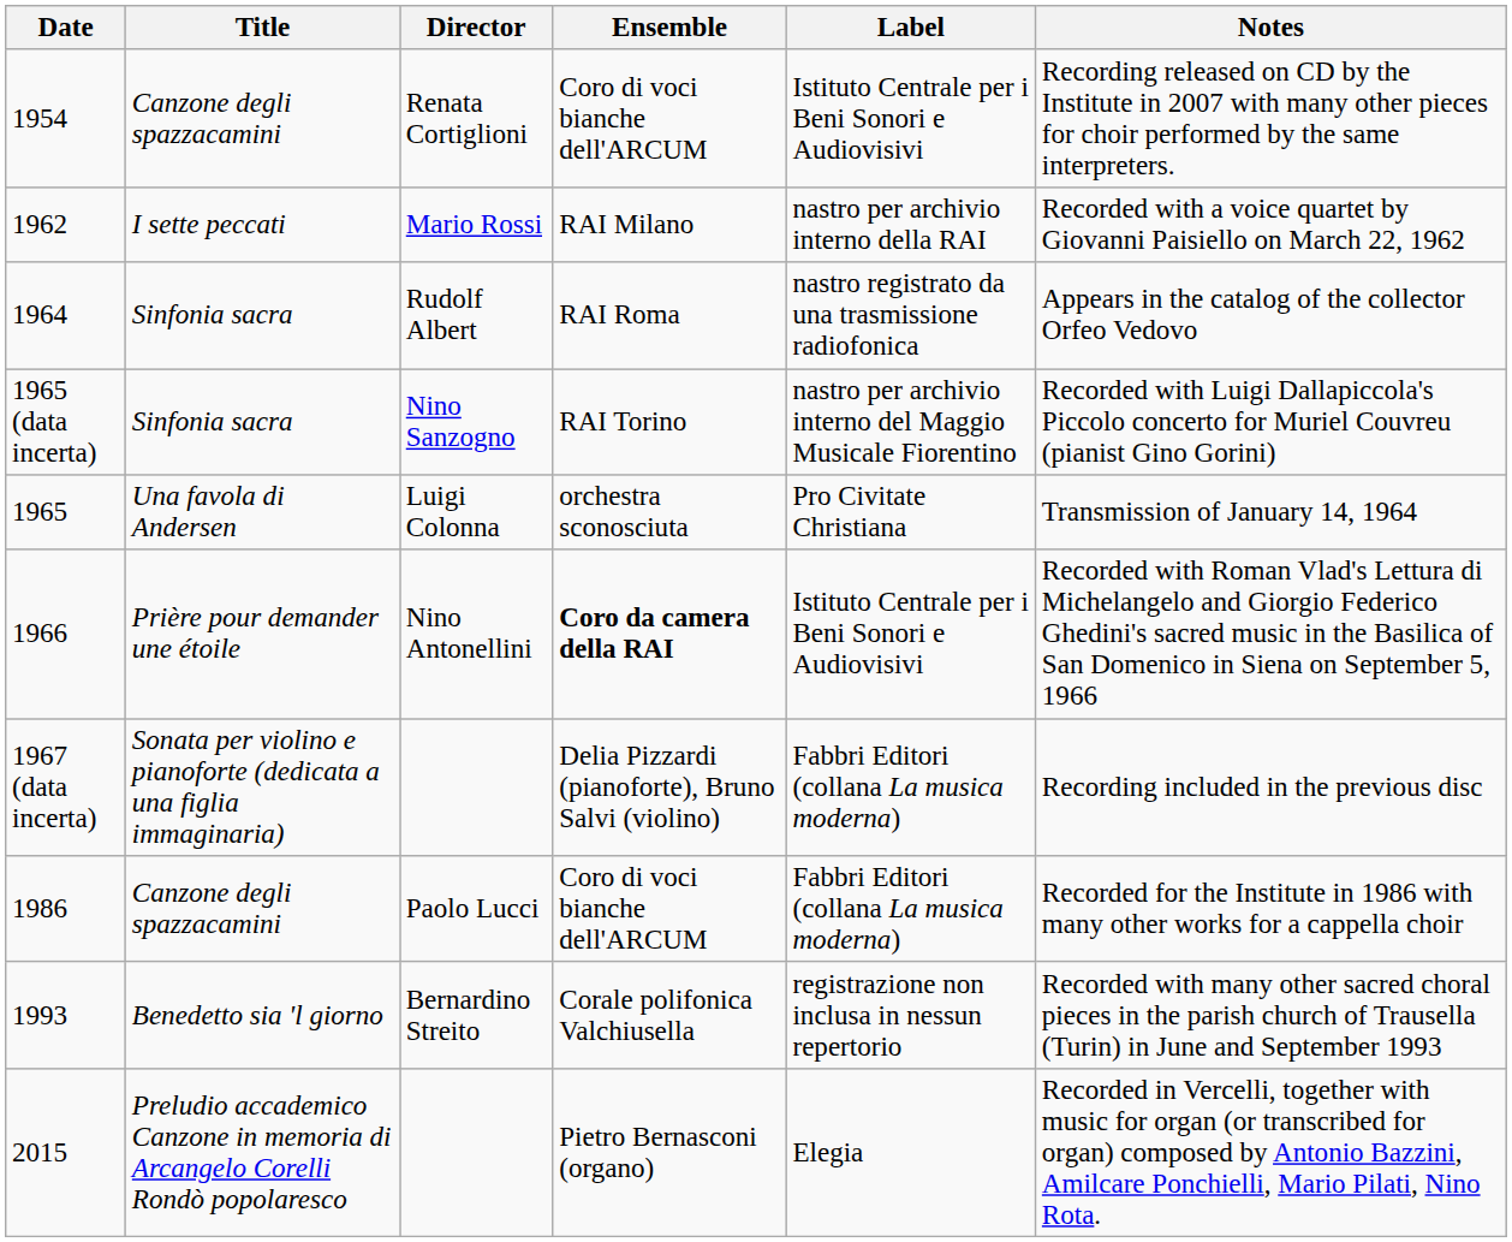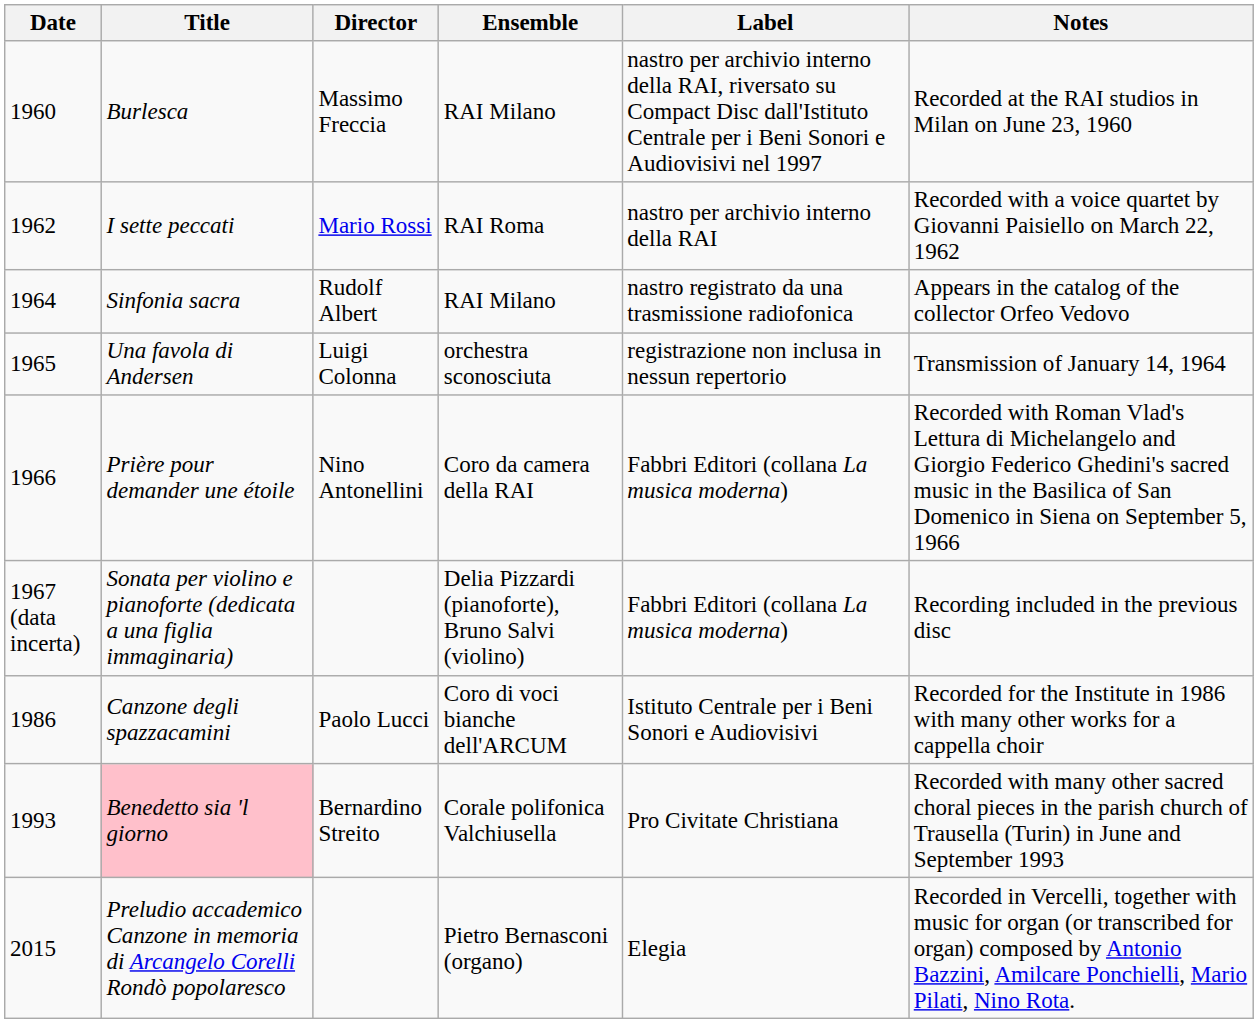 <table class="wikitable sortable" border="1">
 <tr>
 <th bgcolor="ececec">Date</th>
 <th bgcolor="ececec">Title</th>
 <th bgcolor="ececec">Director</th>
 <th bgcolor="ececec">Ensemble</th>
 <th bgcolor="ececec">Label</th>
 <th bgcolor="ececec">Notes</th>
 </tr>
 <tr>
-<td>1954</td>
-<td><em>Canzone degli spazzacamini</em></td>
-<td>Renata Cortiglioni</td>
-<td>Coro di voci bianche dell'ARCUM</td>
-<td>Istituto Centrale per i Beni Sonori e Audiovisivi</td>
-<td>Recording released on CD by the Institute in 2007 with many other pieces for choir performed by the same interpreters.</td>
+<td>1960</td>
+<td><em>Burlesca</em></td>
+<td>Massimo Freccia</td>
+<td>RAI Milano</td>
+<td>nastro per archivio interno della RAI, riversato su Compact Disc dall'Istituto Centrale per i Beni Sonori e Audiovisivi nel 1997</td>
+<td>Recorded at the RAI studios in Milan on June 23, 1960</td>
 </tr>
 <tr>
 <td>1962</td>
 <td><em>I sette peccati</em></td>
 <td><a href='#'>Mario Rossi</a></td>
-<td>RAI Milano</td>
+<td>RAI Roma</td>
 <td>nastro per archivio interno della RAI</td>
 <td>Recorded with a voice quartet by Giovanni Paisiello on March 22, 1962</td>
 </tr>
 <tr>
 <td>1964</td>
 <td><em>Sinfonia sacra</em></td>
 <td>Rudolf Albert</td>
-<td>RAI Roma</td>
+<td>RAI Milano</td>
 <td>nastro registrato da una trasmissione radiofonica</td>
 <td>Appears in the catalog of the collector Orfeo Vedovo</td>
-</tr>
-<tr>
-<td>1965 (data incerta)</td>
-<td><em>Sinfonia sacra</em></td>
-<td><a href='#'>Nino Sanzogno</a></td>
-<td>RAI Torino</td>
-<td>nastro per archivio interno del Maggio Musicale Fiorentino</td>
-<td>Recorded with Luigi Dallapiccola's Piccolo concerto for Muriel Couvreu (pianist Gino Gorini)</td>
 </tr>
 <tr>
 <td>1965</td>
 <td><em>Una favola di Andersen</em></td>
 <td>Luigi Colonna</td>
 <td>orchestra sconosciuta</td>
-<td>Pro Civitate Christiana</td>
+<td>registrazione non inclusa in nessun repertorio</td>
 <td>Transmission of January 14, 1964</td>
 </tr>
 <tr>
 <td>1966</td>
 <td><em>Prière pour demander une étoile</em></td>
 <td>Nino Antonellini</td>
-<td><strong>Coro da camera della RAI</strong></td>
-<td>Istituto Centrale per i Beni Sonori e Audiovisivi</td>
+<td>Coro da camera della RAI</td>
+<td>Fabbri Editori (collana <em>La musica moderna</em>)</td>
 <td>Recorded with Roman Vlad's Lettura di Michelangelo and Giorgio Federico Ghedini's sacred music in the Basilica of San Domenico in Siena on September 5, 1966</td>
 </tr>
 <tr>
 <td>1967 (data incerta)</td>
 <td><em>Sonata per violino e pianoforte (dedicata a una figlia immaginaria)</em></td>
 <td></td>
 <td>Delia Pizzardi (pianoforte), Bruno Salvi (violino)</td>
 <td>Fabbri Editori (collana <em>La musica moderna</em>)</td>
 <td>Recording included in the previous disc</td>
 </tr>
 <tr>
 <td>1986</td>
 <td><em>Canzone degli spazzacamini</em></td>
 <td>Paolo Lucci</td>
 <td>Coro di voci bianche dell'ARCUM</td>
-<td>Fabbri Editori (collana <em>La musica moderna</em>)</td>
+<td>Istituto Centrale per i Beni Sonori e Audiovisivi</td>
 <td>Recorded for the Institute in 1986 with many other works for a cappella choir</td>
 </tr>
 <tr>
 <td>1993</td>
-<td><em>Benedetto sia 'l giorno</em></td>
+<td style="background: pink;"><em>Benedetto sia 'l giorno</em></td>
 <td>Bernardino Streito</td>
 <td>Corale polifonica Valchiusella</td>
-<td>registrazione non inclusa in nessun repertorio</td>
+<td>Pro Civitate Christiana</td>
 <td>Recorded with many other sacred choral pieces in the parish church of Trausella (Turin) in June and September 1993</td>
 </tr>
 <tr>
 <td>2015</td>
 <td><em>Preludio accademico</em><br><em>Canzone in memoria di <a href='#'>Arcangelo Corelli</a></em><br><em>Rondò popolaresco</em></td>
 <td></td>
 <td>Pietro Bernasconi (organo)</td>
 <td>Elegia</td>
 <td>Recorded in Vercelli, together with music for organ (or transcribed for organ) composed by <a href='#'>Antonio Bazzini</a>, <a href='#'>Amilcare Ponchielli</a>, <a href='#'>Mario Pilati</a>, <a href='#'>Nino Rota</a>.</td>
 </tr>
 <tr>
 </tr>
 </table>
